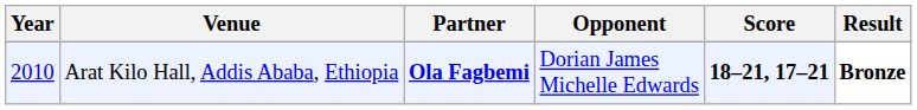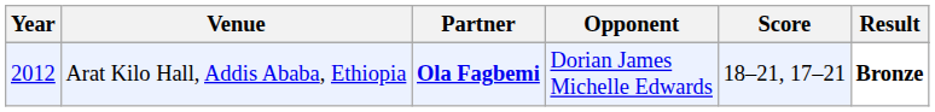 <table class="sortable wikitable" style="font-size: 90%;">
 <tr>
 <th>Year</th>
 <th>Venue</th>
 <th>Partner</th>
 <th>Opponent</th>
 <th>Score</th>
 <th>Result</th>
 </tr>
 <tr>
 </tr>
 <tr style="background:#ECF2FF">
-<td align="center"><a href='#'>2010</a></td>
+<td align="center"><a href='#'>2012</a></td>
 <td align="left">Arat Kilo Hall, <a href='#'>Addis Ababa</a>, <a href='#'>Ethiopia</a></td>
 <td align="left"><strong> <a href='#'>Ola Fagbemi</a></strong></td>
 <td align="left"> <a href='#'>Dorian James</a><br> <a href='#'>Michelle Edwards</a></td>
-<td align="left"><strong>18–21, 17–21</strong></td>
+<td align="left">18–21, 17–21</td>
 <td style="text-align:left; background:white"> <strong>Bronze</strong></td>
 </tr>
 </table>
